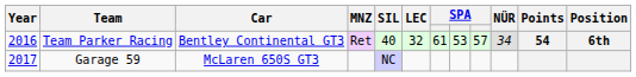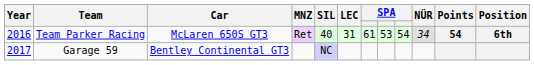 <table class="wikitable" style="font-size: 85%; text-align:center;">
 <tr>
 <th rowspan=2>Year</th>
 <th rowspan=2>Team</th>
 <th rowspan=2>Car</th>
 <th rowspan=2>MNZ<br></th>
 <th rowspan=2>SIL<br></th>
 <th rowspan=2>LEC<br></th>
 <th colspan=3><a href='#'>SPA</a><br></th>
 <th rowspan=2>NÜR<br></th>
 <th rowspan=2>Points</th>
 <th rowspan=2>Position</th>
 </tr>
 <tr>
 <th></th>
 <th></th>
 <th></th>
 </tr>
 <tr>
 <td align="center"><a href='#'>2016</a></td>
 <td align="center"><a href='#'>Team Parker Racing</a></td>
-<td align="center"><a href='#'>Bentley Continental GT3</a></td>
+<td align="center"><a href='#'>McLaren 650S GT3</a></td>
 <td style="background:#EFCFFF;">Ret</td>
 <td style="background:#DFFFDF;">40</td>
-<td style="background:#DFFFDF;">32</td>
+<td style="background:#DFFFDF;">31</td>
 <td style="background:#DFFFDF;">61</td>
 <td style="background:#DFFFDF;">53</td>
-<td style="background:#DFFFDF;">57</td>
+<td style="background:#DFFFDF;">54</td>
 <td style="background:#DFDFDF;"><em>34</em></td>
 <th>54</th>
 <th>6th</th>
 </tr>
 <tr>
 <td align="center"><a href='#'>2017</a></td>
 <td align="center">Garage 59</td>
-<td align="center"><a href='#'>McLaren 650S GT3</a></td>
+<td align="center"><a href='#'>Bentley Continental GT3</a></td>
 <td></td>
 <td style="background:#CFCFFF;">NC</td>
 <td></td>
 <td></td>
 <td></td>
 <td></td>
 <td></td>
 <th></th>
 <th></th>
 </tr>
 </table>
